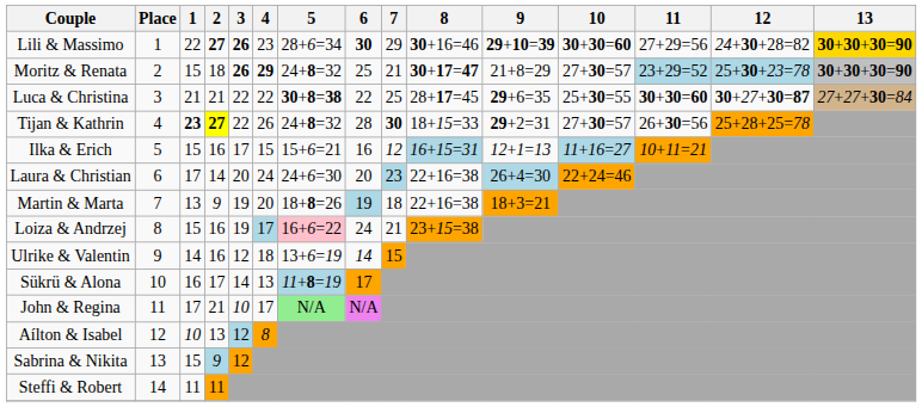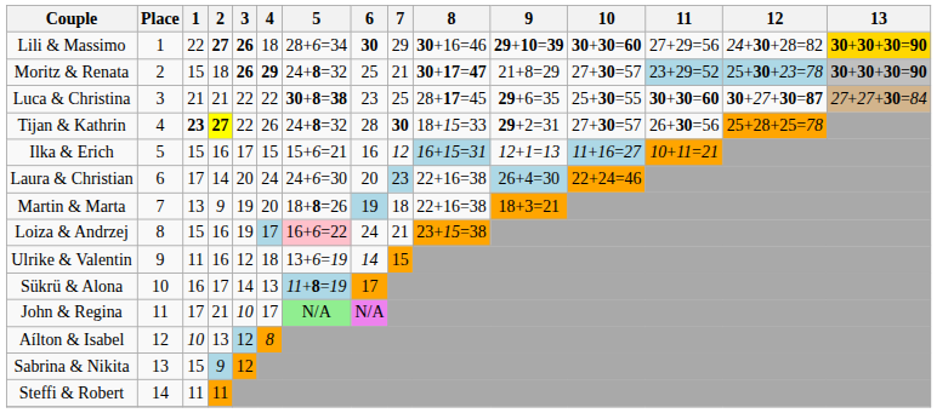 <table class="wikitable sortable" style="margin: auto; text-align: center;">
 <tr>
 <th>Couple</th>
 <th>Place</th>
 <th>1</th>
 <th>2</th>
 <th>3</th>
 <th>4</th>
 <th>5</th>
 <th>6</th>
 <th>7</th>
 <th>8</th>
 <th>9</th>
 <th>10</th>
 <th>11</th>
 <th>12</th>
 <th>13</th>
 </tr>
 <tr>
 <td>Lili & Massimo</td>
 <td>1</td>
 <td>22</td>
 <td><span><strong>27</strong></span></td>
 <td><span><strong>26</strong></span></td>
-<td>23</td>
+<td>18</td>
 <td>28+<span><em>6</em></span>=34</td>
 <td><span><strong>30</strong></span></td>
 <td>29</td>
 <td><span><strong>30</strong></span>+16=46</td>
 <td><span><strong>29</strong></span>+<span><strong>10</strong></span>=<span><strong>39</strong></span></td>
 <td><span><strong>30</strong></span>+<span><strong>30</strong></span>=<span><strong>60</strong></span></td>
 <td>27+29=56</td>
 <td><span><em>24</em></span>+<span><strong>30</strong></span>+28=82</td>
 <td bgcolor=gold><span><strong>30</strong></span>+<span><strong>30</strong></span>+<strong>30</strong>=<span><strong>90</strong></span></td>
 </tr>
 <tr>
 <td>Moritz & Renata</td>
 <td>2</td>
 <td>15</td>
 <td>18</td>
 <td><span><strong>26</strong></span></td>
 <td><span><strong>29</strong></span></td>
 <td>24+<span><strong>8</strong></span>=32</td>
 <td>25</td>
 <td>21</td>
 <td><span><strong>30</strong></span>+<span><strong>17</strong></span>=<span><strong>47</strong></span></td>
 <td>21+8=29</td>
 <td>27+<span><strong>30</strong></span>=57</td>
 <td bgcolor="lightblue">23+29=52</td>
 <td bgcolor="lightblue">25+<span><strong>30</strong></span>+<span><em>23</em></span>=<span><em>78</em></span></td>
 <td bgcolor=silver><span><strong>30</strong></span>+<span><strong>30</strong></span>+<strong>30</strong>=<span><strong>90</strong></span></td>
 </tr>
 <tr>
 <td>Luca & Christina</td>
 <td>3</td>
 <td>21</td>
 <td>21</td>
 <td>22</td>
 <td>22</td>
 <td><span><strong>30</strong></span>+<span><strong>8</strong></span>=<span><strong>38</strong></span></td>
-<td>22</td>
+<td>23</td>
 <td>25</td>
 <td>28+<span><strong>17</strong></span>=45</td>
 <td><span><strong>29</strong></span>+6=35</td>
 <td>25+<span><strong>30</strong></span>=55</td>
 <td><span><strong>30</strong></span>+<span><strong>30</strong></span>=<span><strong>60</strong></span></td>
 <td><span><strong>30</strong></span>+<span><em>27</em></span>+<span><strong>30</strong></span>=<span><strong>87</strong></span></td>
 <td bgcolor=tan><span><em>27</em></span>+<span><em>27</em></span>+<strong>30</strong>=<span><em>84</em></span></td>
 </tr>
 <tr>
 <td>Tijan & Kathrin</td>
 <td>4</td>
 <td><span><strong>23</strong></span></td>
 <td bgcolor=yellow><span><strong>27</strong></span></td>
 <td>22</td>
 <td>26</td>
 <td>24+<span><strong>8</strong></span>=32</td>
 <td>28</td>
 <td><span><strong>30</strong></span></td>
 <td>18+<span><em>15</em></span>=33</td>
 <td><span><strong>29</strong></span>+2=31</td>
 <td>27+<span><strong>30</strong></span>=57</td>
 <td>26+<span><strong>30</strong></span>=56</td>
 <td style="background:orange;">25+28+25=<span><em>78</em></span></td>
 <td style="background:darkgrey;" colspan="30"></td>
 </tr>
 <tr>
 <td>Ilka & Erich</td>
 <td>5</td>
 <td>15</td>
 <td>16</td>
 <td>17</td>
 <td>15</td>
 <td>15+<span><em>6</em></span>=21</td>
 <td>16</td>
 <td><span><em>12</em></span></td>
 <td bgcolor="lightblue"><span><em>16</em></span>+<span><em>15</em></span>=<span><em>31</em></span></td>
 <td><span><em>12</em></span>+<span><em>1</em></span>=<span><em>13</em></span></td>
 <td bgcolor="lightblue"><span><em>11</em></span>+<span><em>16</em></span>=<span><em>27</em></span></td>
 <td style="background:orange;"><span><em>10</em></span>+<span><em>11</em></span>=<span><em>21</em></span></td>
 <td style="background:darkgrey;" colspan="30"></td>
 </tr>
 <tr>
 <td>Laura & Christian</td>
 <td>6</td>
 <td>17</td>
 <td>14</td>
 <td>20</td>
 <td>24</td>
 <td>24+<span><em>6</em></span>=30</td>
 <td>20</td>
 <td bgcolor="lightblue">23</td>
 <td>22+16=38</td>
 <td bgcolor="lightblue">26+4=30</td>
 <td style="background:orange;">22+24=46</td>
 <td style="background:darkgrey;" colspan="30"></td>
 </tr>
 <tr>
 <td>Martin & Marta</td>
 <td>7</td>
 <td>13</td>
 <td><span><em>9</em></span></td>
 <td>19</td>
 <td>20</td>
 <td>18+<span><strong>8</strong></span>=26</td>
 <td bgcolor="lightblue">19</td>
 <td>18</td>
 <td>22+16=38</td>
 <td style="background:orange;">18+3=21</td>
 <td style="background:darkgrey;" colspan="30"></td>
 </tr>
 <tr>
 <td>Loiza & Andrzej</td>
 <td>8</td>
 <td>15</td>
 <td>16</td>
 <td>19</td>
 <td bgcolor=lightblue>17</td>
 <td style="background:pink;">16+<span><em>6</em></span>=22</td>
 <td>24</td>
 <td>21</td>
 <td style="background:orange;">23+<span><em>15</em></span>=38</td>
 <td style="background:darkgrey;" colspan="30"></td>
 </tr>
 <tr>
 <td>Ulrike & Valentin</td>
 <td>9</td>
-<td>14</td>
+<td>11</td>
 <td>16</td>
 <td>12</td>
 <td>18</td>
 <td>13+<span><em>6</em></span>=<span><em>19</em></span></td>
 <td><span><em>14</em></span></td>
 <td style="background:orange;">15</td>
 <td style="background:darkgrey;" colspan="30"></td>
 </tr>
 <tr>
 <td>Sükrü & Alona</td>
 <td>10</td>
 <td>16</td>
 <td>17</td>
 <td>14</td>
 <td>13</td>
 <td bgcolor=lightblue><span><em>11</em></span>+<span><strong>8</strong></span>=<span><em>19</em></span></td>
 <td style="background:orange;">17</td>
 <td style="background:darkgrey;" colspan="30"></td>
 </tr>
 <tr>
 <td>John & Regina</td>
 <td>11</td>
 <td>17</td>
 <td>21</td>
 <td><span><em>10</em></span></td>
 <td>17</td>
 <td bgcolor=lightgreen>N/A</td>
 <td bgcolor=violet>N/A</td>
 <td style="background:darkgrey;" colspan="30"></td>
 </tr>
 <tr>
 <td>Aílton & Isabel</td>
 <td>12</td>
 <td><span><em>10</em></span></td>
 <td>13</td>
 <td bgcolor=lightblue>12</td>
 <td style="background:orange;"><span><em>8</em></span></td>
 <td style="background:darkgrey;" colspan="30"></td>
 </tr>
 <tr>
 <td>Sabrina & Nikita</td>
 <td>13</td>
 <td>15</td>
 <td bgcolor=lightblue><span><em>9</em></span></td>
 <td style="background:orange;">12</td>
 <td style="background:darkgrey;" colspan="30"></td>
 </tr>
 <tr>
 <td>Steffi & Robert</td>
 <td>14</td>
 <td>11</td>
 <td style="background:orange;">11</td>
 <td style="background:darkgrey;" colspan="30"></td>
 </tr>
 <tr>
 </tr>
 </table>
